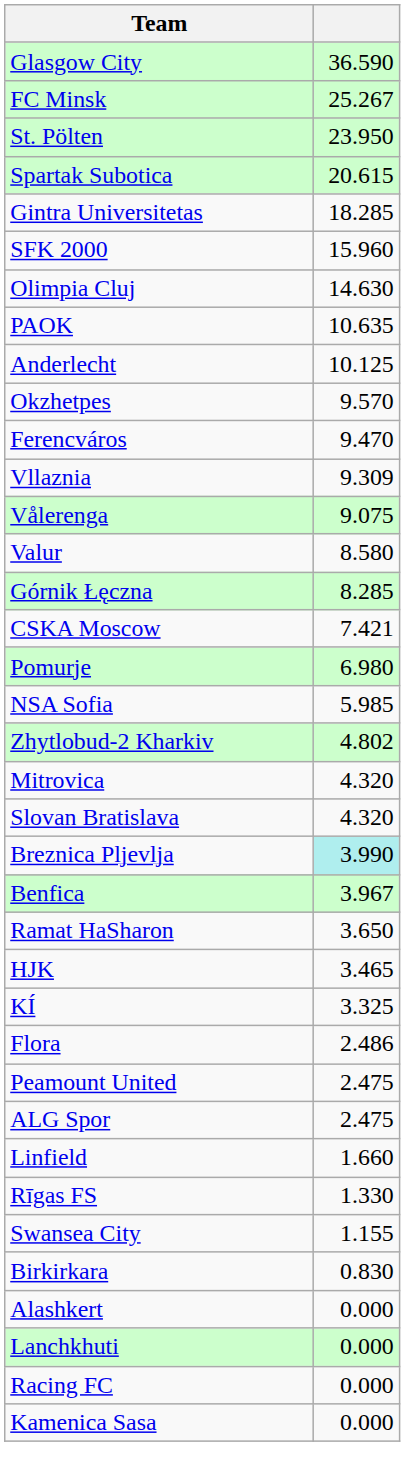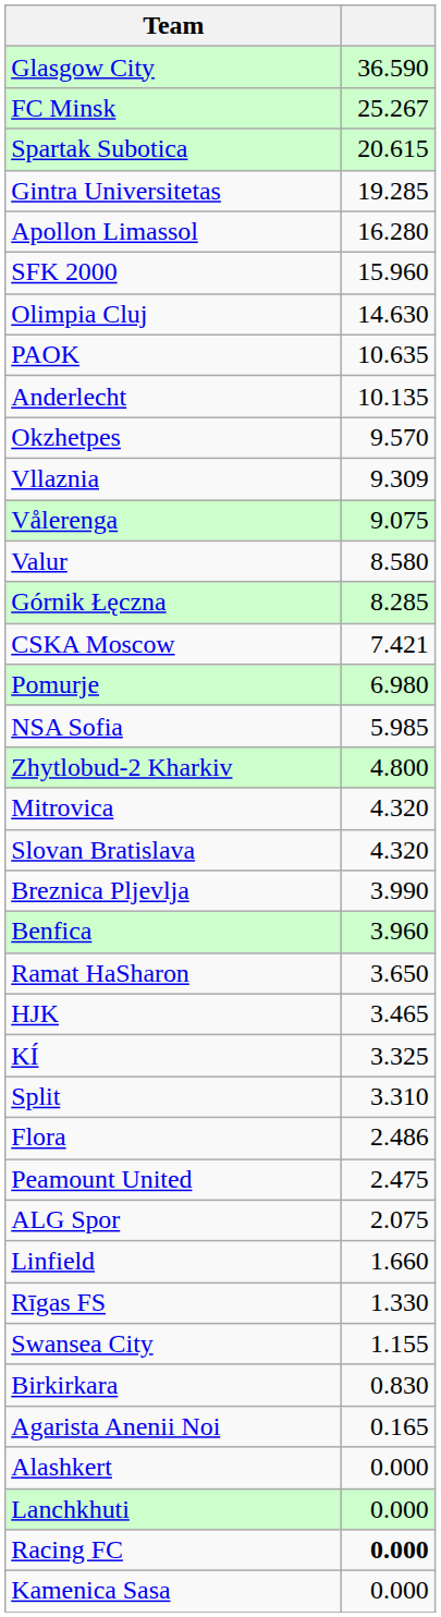 <table class="wikitable">
 <tr>
 <th width=200>Team</th>
 <th width=50></th>
 </tr>
 <tr bgcolor=ccffcc>
 <td> <a href='#'>Glasgow City</a></td>
 <td align=right>36.590</td>
 </tr>
 <tr bgcolor=ccffcc>
 <td> <a href='#'>FC Minsk</a></td>
 <td align=right>25.267</td>
 </tr>
 <tr bgcolor=ccffcc>
-<td> <a href='#'>St. Pölten</a></td>
-<td align=right>23.950</td>
-</tr>
-<tr bgcolor=ccffcc>
 <td> <a href='#'>Spartak Subotica</a></td>
 <td align=right>20.615</td>
 </tr>
 <tr>
 <td> <a href='#'>Gintra Universitetas</a></td>
-<td align=right>18.285</td>
+<td align=right>19.285</td>
+</tr>
+<tr>
+<td> <a href='#'>Apollon Limassol</a></td>
+<td align=right>16.280</td>
 </tr>
 <tr>
 <td> <a href='#'>SFK 2000</a></td>
 <td align=right>15.960</td>
 </tr>
 <tr>
 <td> <a href='#'>Olimpia Cluj</a></td>
 <td align=right>14.630</td>
 </tr>
 <tr>
 <td> <a href='#'>PAOK</a></td>
 <td align=right>10.635</td>
 </tr>
 <tr>
 <td> <a href='#'>Anderlecht</a></td>
-<td align=right>10.125</td>
+<td align=right>10.135</td>
 </tr>
 <tr>
 <td> <a href='#'>Okzhetpes</a></td>
 <td align=right>9.570</td>
-</tr>
-<tr>
-<td> <a href='#'>Ferencváros</a></td>
-<td align=right>9.470</td>
 </tr>
 <tr>
 <td> <a href='#'>Vllaznia</a></td>
 <td align=right>9.309</td>
 </tr>
 <tr bgcolor=ccffcc>
 <td> <a href='#'>Vålerenga</a></td>
 <td align=right>9.075</td>
 </tr>
 <tr>
 <td> <a href='#'>Valur</a></td>
 <td align=right>8.580</td>
 </tr>
 <tr bgcolor=ccffcc>
 <td> <a href='#'>Górnik Łęczna</a></td>
 <td align=right>8.285</td>
 </tr>
 <tr>
 <td> <a href='#'>CSKA Moscow</a></td>
 <td align=right>7.421</td>
 </tr>
 <tr bgcolor=ccffcc>
 <td> <a href='#'>Pomurje</a></td>
 <td align=right>6.980</td>
 </tr>
 <tr>
 <td> <a href='#'>NSA Sofia</a></td>
 <td align=right>5.985</td>
 </tr>
 <tr bgcolor=ccffcc>
 <td> <a href='#'>Zhytlobud-2 Kharkiv</a></td>
-<td align=right>4.802</td>
+<td align=right>4.800</td>
 </tr>
 <tr>
 <td> <a href='#'>Mitrovica</a></td>
 <td align=right>4.320</td>
 </tr>
 <tr>
 <td> <a href='#'>Slovan Bratislava</a></td>
 <td align=right>4.320</td>
 </tr>
 <tr>
 <td> <a href='#'>Breznica Pljevlja</a></td>
-<td align=right style="background: paleturquoise;">3.990</td>
+<td align=right>3.990</td>
 </tr>
 <tr bgcolor=ccffcc>
 <td> <a href='#'>Benfica</a></td>
-<td align=right>3.967</td>
+<td align=right>3.960</td>
 </tr>
 <tr>
 <td> <a href='#'>Ramat HaSharon</a></td>
 <td align=right>3.650</td>
 </tr>
 <tr>
 <td> <a href='#'>HJK</a></td>
 <td align=right>3.465</td>
 </tr>
 <tr>
 <td> <a href='#'>KÍ</a></td>
 <td align=right>3.325</td>
 </tr>
 <tr>
+<td> <a href='#'>Split</a></td>
+<td align=right>3.310</td>
+</tr>
+<tr>
 <td> <a href='#'>Flora</a></td>
 <td align=right>2.486</td>
 </tr>
 <tr>
 <td> <a href='#'>Peamount United</a></td>
 <td align=right>2.475</td>
 </tr>
 <tr>
 <td> <a href='#'>ALG Spor</a></td>
-<td align=right>2.475</td>
+<td align=right>2.075</td>
 </tr>
 <tr>
 <td> <a href='#'>Linfield</a></td>
 <td align=right>1.660</td>
 </tr>
 <tr>
 <td> <a href='#'>Rīgas FS</a></td>
 <td align=right>1.330</td>
 </tr>
 <tr>
 <td> <a href='#'>Swansea City</a></td>
 <td align=right>1.155</td>
 </tr>
 <tr>
 <td> <a href='#'>Birkirkara</a></td>
 <td align=right>0.830</td>
 </tr>
 <tr>
+<td> <a href='#'>Agarista Anenii Noi</a></td>
+<td align=right>0.165</td>
+</tr>
+<tr>
 <td> <a href='#'>Alashkert</a></td>
 <td align=right>0.000</td>
 </tr>
 <tr bgcolor=ccffcc>
 <td> <a href='#'>Lanchkhuti</a></td>
 <td align=right>0.000</td>
 </tr>
 <tr>
 <td> <a href='#'>Racing FC</a></td>
-<td align=right>0.000</td>
+<td align=right><strong>0.000</strong></td>
 </tr>
 <tr>
 <td> <a href='#'>Kamenica Sasa</a></td>
 <td align=right>0.000</td>
 </tr>
 </table>
